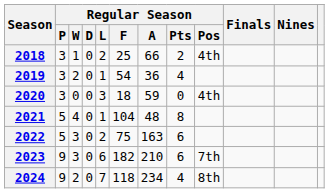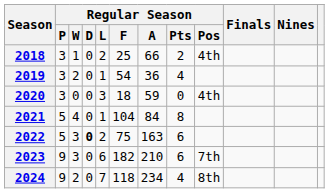 <table class="wikitable" style="text-align: center">
 <tr>
 <th rowspan="2" scope="col">Season</th>
 <th colspan="8" scope="col">Regular Season</th>
 <th rowspan="2" scope="col">Finals</th>
 <th rowspan="2" scope="col">Nines</th>
 <th rowspan="2" scope="col"></th>
 </tr>
 <tr>
 <th scope="col">P</th>
 <th scope="col">W</th>
 <th scope="col">D</th>
 <th scope="col">L</th>
 <th scope="col">F</th>
 <th scope="col">A</th>
 <th scope="col">Pts</th>
 <th scope="col">Pos</th>
 </tr>
 <tr>
 <th scope="row"><a href='#'>2018</a></th>
 <td>3</td>
 <td>1</td>
 <td>0</td>
 <td>2</td>
 <td>25</td>
 <td>66</td>
 <td>2</td>
 <td>4th</td>
 <td></td>
 <td></td>
 <td></td>
 </tr>
 <tr>
 <th scope="row"><a href='#'>2019</a></th>
 <td>3</td>
 <td>2</td>
 <td>0</td>
 <td>1</td>
 <td>54</td>
 <td>36</td>
 <td>4</td>
 <td></td>
 <td></td>
 <td></td>
 <td></td>
 </tr>
 <tr>
 <th scope="row"><a href='#'>2020</a></th>
 <td>3</td>
 <td>0</td>
 <td>0</td>
 <td>3</td>
 <td>18</td>
 <td>59</td>
 <td>0</td>
 <td>4th</td>
 <td></td>
 <td></td>
 <td></td>
 </tr>
 <tr>
 <th scope="row"><a href='#'>2021</a></th>
 <td>5</td>
 <td>4</td>
 <td>0</td>
 <td>1</td>
 <td>104</td>
-<td>48</td>
+<td>84</td>
 <td>8</td>
 <td></td>
 <td></td>
 <td></td>
 <td></td>
 </tr>
 <tr>
 <th scope="row"><a href='#'>2022</a></th>
 <td>5</td>
 <td>3</td>
-<td>0</td>
+<td><strong>0</strong></td>
 <td>2</td>
 <td>75</td>
 <td>163</td>
 <td>6</td>
 <td></td>
 <td></td>
 <td></td>
 <td></td>
 </tr>
 <tr>
 <th scope="row"><a href='#'>2023</a></th>
 <td>9</td>
 <td>3</td>
 <td>0</td>
 <td>6</td>
 <td>182</td>
 <td>210</td>
 <td>6</td>
 <td>7th</td>
 <td></td>
 <td></td>
 <td></td>
 </tr>
 <tr>
 <th scope="row"><a href='#'>2024</a></th>
 <td>9</td>
 <td>2</td>
 <td>0</td>
 <td>7</td>
 <td>118</td>
 <td>234</td>
 <td>4</td>
 <td>8th</td>
 <td></td>
 <td></td>
 <td></td>
 </tr>
 </table>
